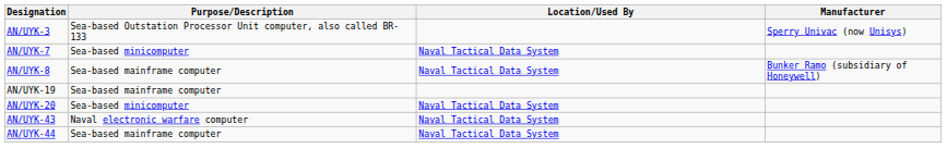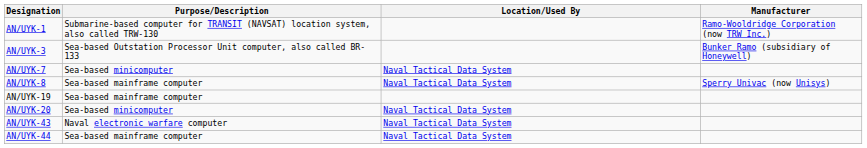 <table class="wikitable sortable">
 <tr>
 <th scope="col">Designation</th>
 <th scope="col" style="width: 500px;">Purpose/Description</th>
 <th scope="col" style="width: 500px;">Location/Used By</th>
 <th scope="col" style="width: 250px;">Manufacturer</th>
 </tr>
 <tr>
+<td><a href='#'>AN/UYK-1</a></td>
+<td>Submarine-based computer for <a href='#'>TRANSIT</a> (NAVSAT) location system, also called TRW-130</td>
+<td></td>
+<td><a href='#'>Ramo-Wooldridge Corporation</a> (now <a href='#'>TRW Inc.</a>)</td>
+</tr>
+<tr>
 <td><a href='#'>AN/UYK-3</a></td>
 <td>Sea-based Outstation Processor Unit computer, also called BR-133</td>
 <td></td>
-<td><a href='#'>Sperry Univac</a> (now <a href='#'>Unisys</a>)</td>
+<td><a href='#'>Bunker Ramo</a> (subsidiary of <a href='#'>Honeywell</a>)</td>
 </tr>
 <tr>
 <td><a href='#'>AN/UYK-7</a></td>
 <td>Sea-based <a href='#'>minicomputer</a></td>
 <td><a href='#'>Naval Tactical Data System</a></td>
 <td></td>
 </tr>
 <tr>
 <td><a href='#'>AN/UYK-8</a></td>
 <td>Sea-based mainframe computer</td>
 <td><a href='#'>Naval Tactical Data System</a></td>
-<td><a href='#'>Bunker Ramo</a> (subsidiary of <a href='#'>Honeywell</a>)</td>
+<td><a href='#'>Sperry Univac</a> (now <a href='#'>Unisys</a>)</td>
 </tr>
 <tr>
 <td>AN/UYK-19</td>
 <td>Sea-based mainframe computer</td>
 <td></td>
 <td></td>
 </tr>
 <tr>
 <td><a href='#'>AN/UYK-20</a></td>
 <td>Sea-based <a href='#'>minicomputer</a></td>
 <td><a href='#'>Naval Tactical Data System</a></td>
 <td></td>
 </tr>
 <tr>
 <td><a href='#'>AN/UYK-43</a></td>
 <td>Naval <a href='#'>electronic warfare</a> computer</td>
 <td><a href='#'>Naval Tactical Data System</a></td>
 <td></td>
 </tr>
 <tr>
 <td><a href='#'>AN/UYK-44</a></td>
 <td>Sea-based mainframe computer</td>
 <td><a href='#'>Naval Tactical Data System</a></td>
 <td></td>
 </tr>
 </table>
